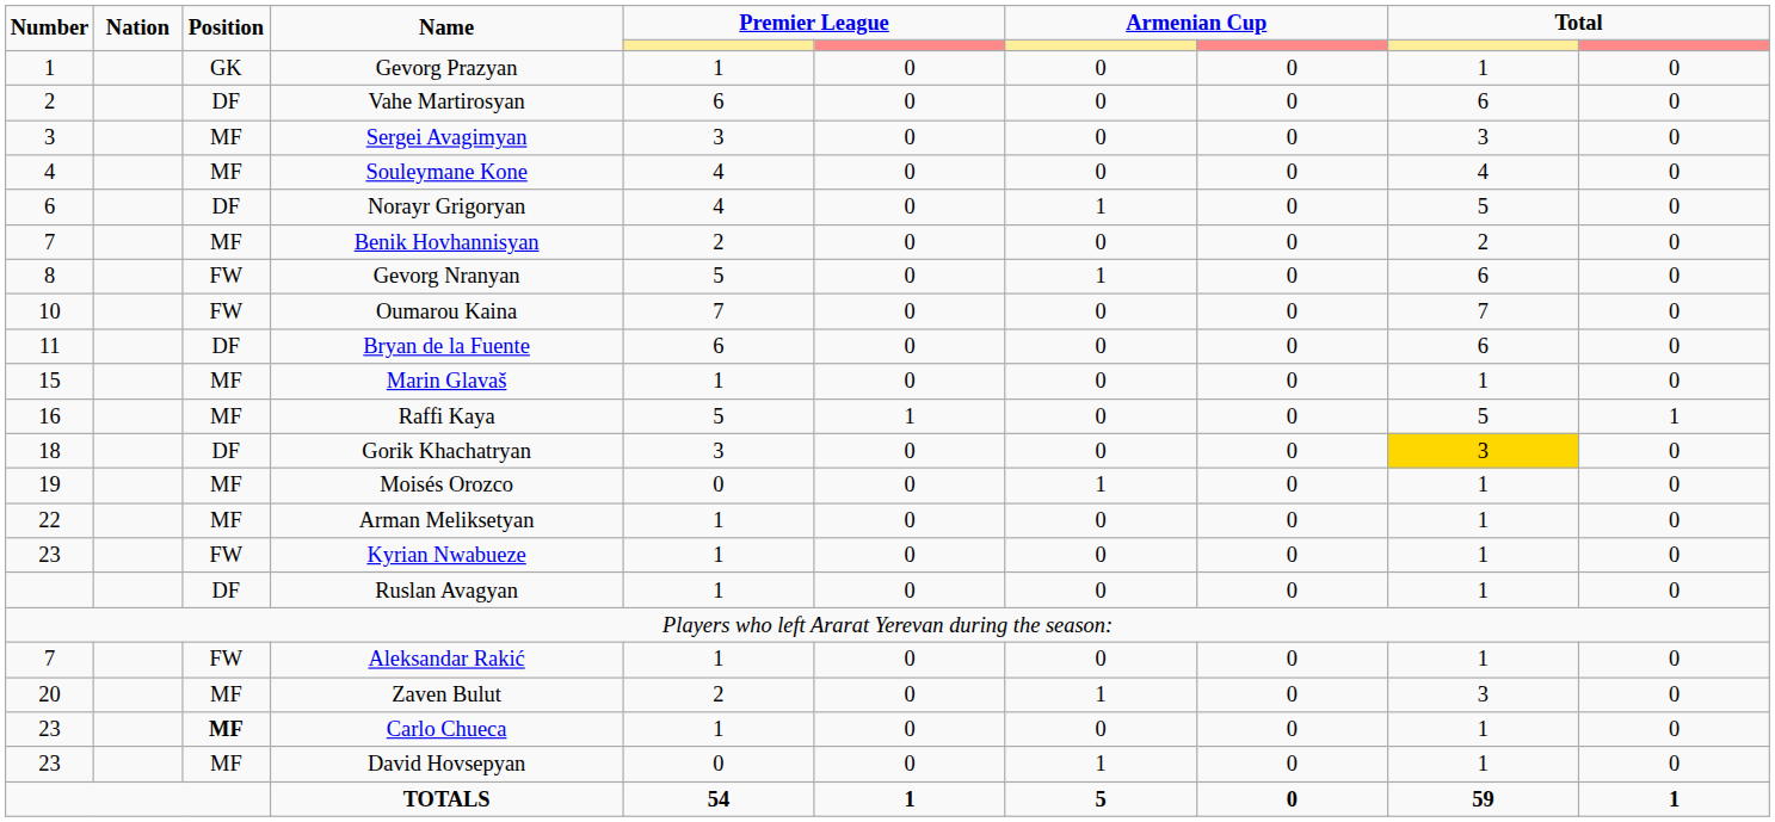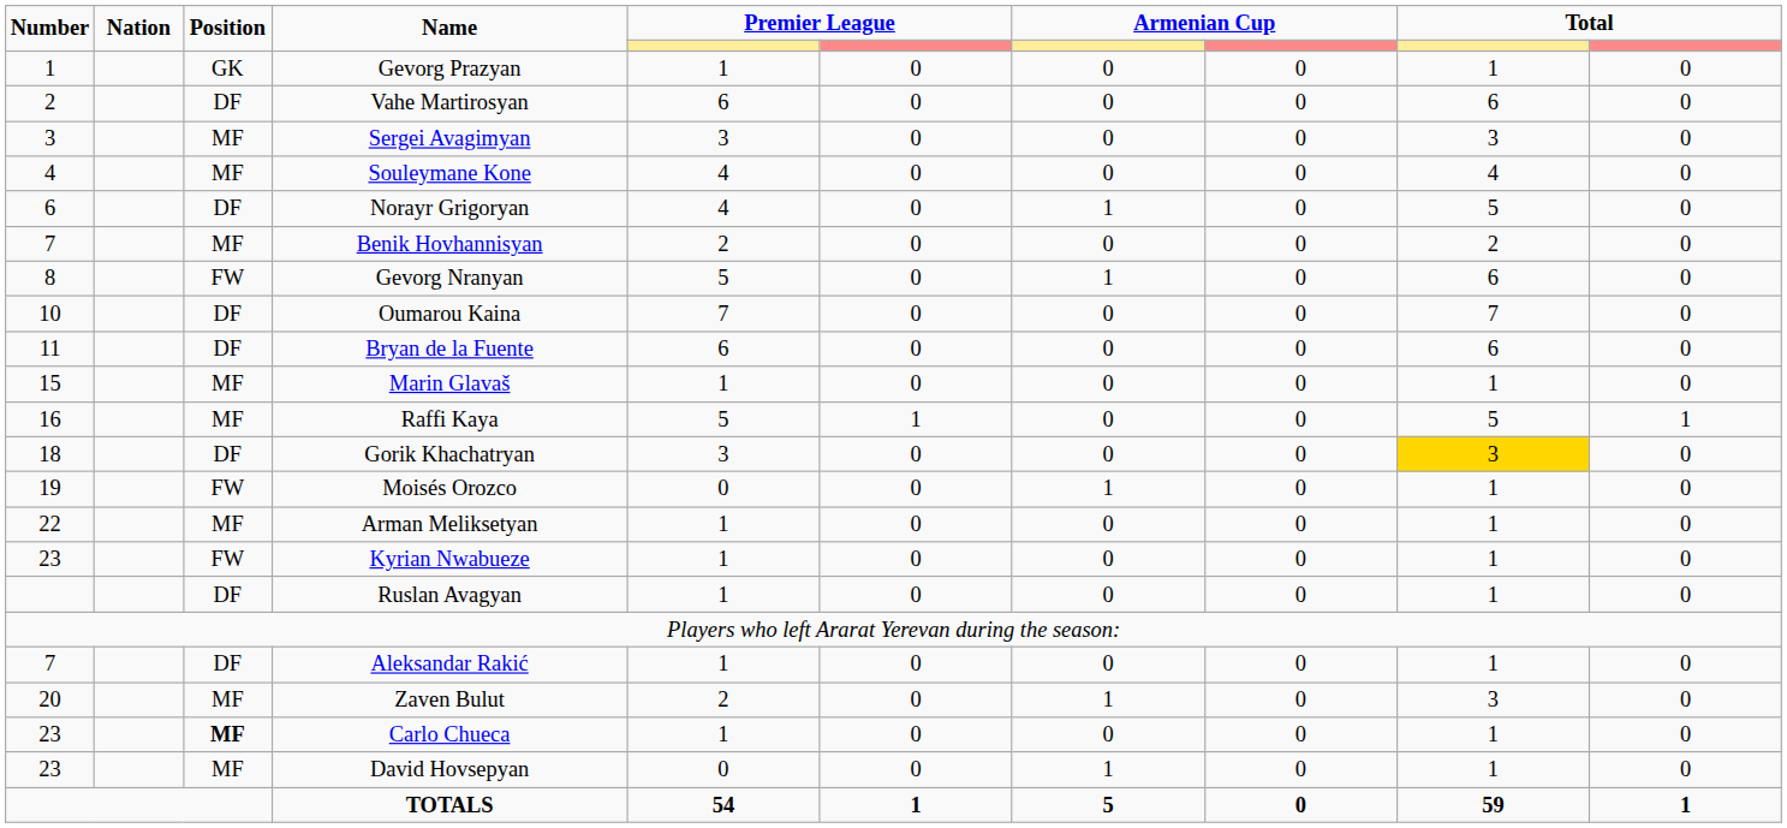 <table class="wikitable" style="text-align:center;">
 <tr>
 <td rowspan="2"  style="width:5%; text-align:center;"><strong>Number</strong></td>
 <td rowspan="2"  style="width:5%; text-align:center;"><strong>Nation</strong></td>
 <td rowspan="2"  style="width:5%; text-align:center;"><strong>Position</strong></td>
 <td rowspan="2"  style="width:20%; text-align:center;"><strong>Name</strong></td>
 <td colspan="2" style="text-align:center;"><strong><a href='#'>Premier League</a></strong></td>
 <td colspan="2" style="text-align:center;"><strong><a href='#'>Armenian Cup</a></strong></td>
 <td colspan="2" style="text-align:center;"><strong>Total</strong></td>
 </tr>
 <tr>
 <th style="width:60px; background:#fe9;"></th>
 <th style="width:60px; background:#ff8888;"></th>
 <th style="width:60px; background:#fe9;"></th>
 <th style="width:60px; background:#ff8888;"></th>
 <th style="width:60px; background:#fe9;"></th>
 <th style="width:60px; background:#ff8888;"></th>
 </tr>
 <tr>
 <td>1</td>
 <td></td>
 <td>GK</td>
 <td>Gevorg Prazyan</td>
 <td>1</td>
 <td>0</td>
 <td>0</td>
 <td>0</td>
 <td>1</td>
 <td>0</td>
 </tr>
 <tr>
 <td>2</td>
 <td></td>
 <td>DF</td>
 <td>Vahe Martirosyan</td>
 <td>6</td>
 <td>0</td>
 <td>0</td>
 <td>0</td>
 <td>6</td>
 <td>0</td>
 </tr>
 <tr>
 <td>3</td>
 <td></td>
 <td>MF</td>
 <td><a href='#'>Sergei Avagimyan</a></td>
 <td>3</td>
 <td>0</td>
 <td>0</td>
 <td>0</td>
 <td>3</td>
 <td>0</td>
 </tr>
 <tr>
 <td>4</td>
 <td></td>
 <td>MF</td>
 <td><a href='#'>Souleymane Kone</a></td>
 <td>4</td>
 <td>0</td>
 <td>0</td>
 <td>0</td>
 <td>4</td>
 <td>0</td>
 </tr>
 <tr>
 <td>6</td>
 <td></td>
 <td>DF</td>
 <td>Norayr Grigoryan</td>
 <td>4</td>
 <td>0</td>
 <td>1</td>
 <td>0</td>
 <td>5</td>
 <td>0</td>
 </tr>
 <tr>
 <td>7</td>
 <td></td>
 <td>MF</td>
 <td><a href='#'>Benik Hovhannisyan</a></td>
 <td>2</td>
 <td>0</td>
 <td>0</td>
 <td>0</td>
 <td>2</td>
 <td>0</td>
 </tr>
 <tr>
 <td>8</td>
 <td></td>
 <td>FW</td>
 <td>Gevorg Nranyan</td>
 <td>5</td>
 <td>0</td>
 <td>1</td>
 <td>0</td>
 <td>6</td>
 <td>0</td>
 </tr>
 <tr>
 <td>10</td>
 <td></td>
-<td>FW</td>
+<td>DF</td>
 <td>Oumarou Kaina</td>
 <td>7</td>
 <td>0</td>
 <td>0</td>
 <td>0</td>
 <td>7</td>
 <td>0</td>
 </tr>
 <tr>
 <td>11</td>
 <td></td>
 <td>DF</td>
 <td><a href='#'>Bryan de la Fuente</a></td>
 <td>6</td>
 <td>0</td>
 <td>0</td>
 <td>0</td>
 <td>6</td>
 <td>0</td>
 </tr>
 <tr>
 <td>15</td>
 <td></td>
 <td>MF</td>
 <td><a href='#'>Marin Glavaš</a></td>
 <td>1</td>
 <td>0</td>
 <td>0</td>
 <td>0</td>
 <td>1</td>
 <td>0</td>
 </tr>
 <tr>
 <td>16</td>
 <td></td>
 <td>MF</td>
 <td>Raffi Kaya</td>
 <td>5</td>
 <td>1</td>
 <td>0</td>
 <td>0</td>
 <td>5</td>
 <td>1</td>
 </tr>
 <tr>
 <td>18</td>
 <td></td>
 <td>DF</td>
 <td>Gorik Khachatryan</td>
 <td>3</td>
 <td>0</td>
 <td>0</td>
 <td>0</td>
 <td style="background: gold;">3</td>
 <td>0</td>
 </tr>
 <tr>
 <td>19</td>
 <td></td>
-<td>MF</td>
+<td>FW</td>
 <td>Moisés Orozco</td>
 <td>0</td>
 <td>0</td>
 <td>1</td>
 <td>0</td>
 <td>1</td>
 <td>0</td>
 </tr>
 <tr>
 <td>22</td>
 <td></td>
 <td>MF</td>
 <td>Arman Meliksetyan</td>
 <td>1</td>
 <td>0</td>
 <td>0</td>
 <td>0</td>
 <td>1</td>
 <td>0</td>
 </tr>
 <tr>
 <td>23</td>
 <td></td>
 <td>FW</td>
 <td><a href='#'>Kyrian Nwabueze</a></td>
 <td>1</td>
 <td>0</td>
 <td>0</td>
 <td>0</td>
 <td>1</td>
 <td>0</td>
 </tr>
 <tr>
 <td></td>
 <td></td>
 <td>DF</td>
 <td>Ruslan Avagyan</td>
 <td>1</td>
 <td>0</td>
 <td>0</td>
 <td>0</td>
 <td>1</td>
 <td>0</td>
 </tr>
 <tr>
 <td colspan="14"><em>Players who left Ararat Yerevan during the season:</em></td>
 </tr>
 <tr>
 <td>7</td>
 <td></td>
-<td>FW</td>
+<td>DF</td>
 <td><a href='#'>Aleksandar Rakić</a></td>
 <td>1</td>
 <td>0</td>
 <td>0</td>
 <td>0</td>
 <td>1</td>
 <td>0</td>
 </tr>
 <tr>
 <td>20</td>
 <td></td>
 <td>MF</td>
 <td>Zaven Bulut</td>
 <td>2</td>
 <td>0</td>
 <td>1</td>
 <td>0</td>
 <td>3</td>
 <td>0</td>
 </tr>
 <tr>
 <td>23</td>
 <td></td>
 <td><strong>MF</strong></td>
 <td><a href='#'>Carlo Chueca</a></td>
 <td>1</td>
 <td>0</td>
 <td>0</td>
 <td>0</td>
 <td>1</td>
 <td>0</td>
 </tr>
 <tr>
 <td>23</td>
 <td></td>
 <td>MF</td>
 <td>David Hovsepyan</td>
 <td>0</td>
 <td>0</td>
 <td>1</td>
 <td>0</td>
 <td>1</td>
 <td>0</td>
 </tr>
 <tr>
 <td colspan="3"></td>
 <td><strong>TOTALS</strong></td>
 <td><strong>54</strong></td>
 <td><strong>1</strong></td>
 <td><strong>5</strong></td>
 <td><strong>0</strong></td>
 <td><strong>59</strong></td>
 <td><strong>1</strong></td>
 </tr>
 </table>
